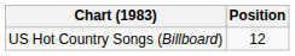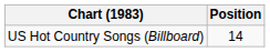 <table class="wikitable">
 <tr>
 <th>Chart (1983)</th>
 <th>Position</th>
 </tr>
 <tr>
 <td>US Hot Country Songs (<em>Billboard</em>)</td>
-<td align="center">12</td>
+<td align="center">14</td>
 </tr>
 </table>
